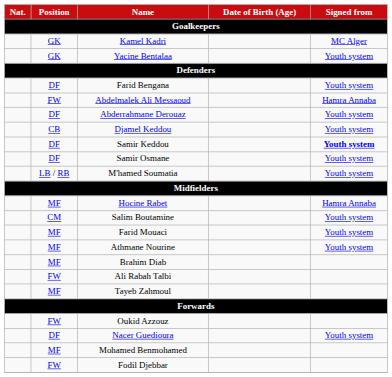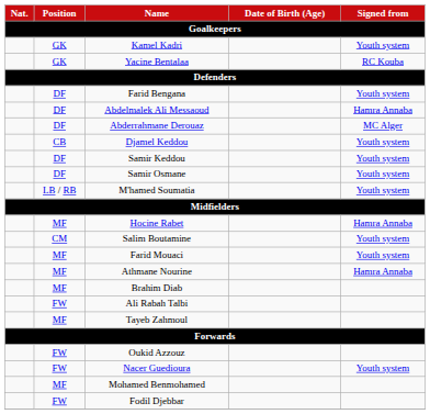 <table class="wikitable" style="text-align:center; font-size:90%; width:70%">
 <tr>
 <th style="background:#c90c0f; color:white; text-align:center;">Nat.</th>
 <th style="background:#c90c0f; color:white; text-align:center;">Position</th>
 <th style="background:#c90c0f; color:white; text-align:center;">Name</th>
 <th style="background:#c90c0f; color:white; text-align:center;">Date of Birth (Age)</th>
 <th style="background:#c90c0f; color:white; text-align:center;">Signed from</th>
 </tr>
 <tr>
 <th colspan="12" style="background:#000000; color:white; text-align:center">Goalkeepers</th>
 </tr>
 <tr>
 <td></td>
 <td><a href='#'>GK</a></td>
 <td><a href='#'>Kamel Kadri</a></td>
 <td></td>
-<td> <a href='#'>MC Alger</a></td>
+<td><a href='#'>Youth system</a></td>
 </tr>
 <tr>
 <td></td>
 <td><a href='#'>GK</a></td>
 <td><a href='#'>Yacine Bentalaa</a></td>
 <td></td>
-<td><a href='#'>Youth system</a></td>
+<td> <a href='#'>RC Kouba</a></td>
 </tr>
 <tr>
 <th colspan="12" style="background:#000000; color:white; text-align:center">Defenders</th>
 </tr>
 <tr>
 <td></td>
 <td><a href='#'>DF</a></td>
 <td>Farid Bengana</td>
 <td></td>
 <td><a href='#'>Youth system</a></td>
 </tr>
 <tr>
 <td></td>
-<td><a href='#'>FW</a></td>
+<td><a href='#'>DF</a></td>
 <td><a href='#'>Abdelmalek Ali Messaoud</a></td>
 <td></td>
 <td> <a href='#'>Hamra Annaba</a></td>
 </tr>
 <tr>
 <td></td>
 <td><a href='#'>DF</a></td>
 <td><a href='#'>Abderrahmane Derouaz</a></td>
 <td></td>
-<td><a href='#'>Youth system</a></td>
+<td> <a href='#'>MC Alger</a></td>
 </tr>
 <tr>
 <td></td>
 <td><a href='#'>CB</a></td>
 <td><a href='#'>Djamel Keddou</a></td>
 <td></td>
 <td><a href='#'>Youth system</a></td>
 </tr>
 <tr>
 <td></td>
 <td><a href='#'>DF</a></td>
 <td>Samir Keddou</td>
 <td></td>
-<td><strong><a href='#'>Youth system</a></strong></td>
+<td><a href='#'>Youth system</a></td>
 </tr>
 <tr>
 <td></td>
 <td><a href='#'>DF</a></td>
 <td>Samir Osmane</td>
 <td></td>
 <td><a href='#'>Youth system</a></td>
 </tr>
 <tr>
 <td></td>
 <td><a href='#'>LB</a> / <a href='#'>RB</a></td>
 <td>M'hamed Soumatia</td>
 <td></td>
 <td><a href='#'>Youth system</a></td>
 </tr>
 <tr>
 <th colspan="12" style="background:#000000; color:white; text-align:center">Midfielders</th>
 </tr>
 <tr>
 <td></td>
 <td><a href='#'>MF</a></td>
 <td><a href='#'>Hocine Rabet</a></td>
 <td></td>
 <td> <a href='#'>Hamra Annaba</a></td>
 </tr>
 <tr>
 <td></td>
 <td><a href='#'>CM</a></td>
 <td>Salim Boutamine</td>
 <td></td>
 <td><a href='#'>Youth system</a></td>
 </tr>
 <tr>
 <td></td>
 <td><a href='#'>MF</a></td>
 <td>Farid Mouaci</td>
 <td></td>
 <td><a href='#'>Youth system</a></td>
 </tr>
 <tr>
 <td></td>
 <td><a href='#'>MF</a></td>
 <td>Athmane Nourine</td>
 <td></td>
-<td><a href='#'>Youth system</a></td>
+<td> <a href='#'>Hamra Annaba</a></td>
 </tr>
 <tr>
 <td></td>
 <td><a href='#'>MF</a></td>
 <td>Brahim Diab</td>
 <td></td>
 <td></td>
 </tr>
 <tr>
 <td></td>
 <td><a href='#'>FW</a></td>
 <td>Ali Rabah Talbi</td>
 <td></td>
 <td></td>
 </tr>
 <tr>
 <td></td>
 <td><a href='#'>MF</a></td>
 <td>Tayeb Zahmoul</td>
 <td></td>
 <td></td>
 </tr>
 <tr>
 <th colspan="12" style="background:#000000; color:white; text-align:center">Forwards</th>
 </tr>
 <tr>
 <td></td>
 <td><a href='#'>FW</a></td>
 <td>Oukid Azzouz</td>
 <td></td>
 <td></td>
 </tr>
 <tr>
 <td></td>
-<td><a href='#'>DF</a></td>
+<td><a href='#'>FW</a></td>
 <td><a href='#'>Nacer Guedioura</a></td>
 <td></td>
 <td><a href='#'>Youth system</a></td>
 </tr>
 <tr>
 <td></td>
 <td><a href='#'>MF</a></td>
 <td>Mohamed Benmohamed</td>
 <td></td>
 <td></td>
 </tr>
 <tr>
 <td></td>
 <td><a href='#'>FW</a></td>
 <td>Fodil Djebbar</td>
 <td></td>
 <td></td>
 </tr>
 <tr>
 </tr>
 </table>
